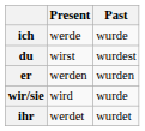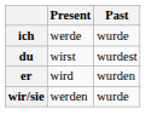 <table class="wikitable">
 <tr>
 <th></th>
 <th>Present</th>
 <th>Past</th>
 </tr>
 <tr>
 <th>ich</th>
 <td>werde</td>
 <td>wurde</td>
 </tr>
 <tr>
 <th>du</th>
 <td>wirst</td>
 <td>wurdest</td>
 </tr>
 <tr>
 <th>er</th>
-<td>werden</td>
+<td>wird</td>
 <td>wurden</td>
 </tr>
 <tr>
 <th>wir/sie</th>
-<td>wird</td>
+<td>werden</td>
 <td>wurde</td>
 </tr>
-<tr>
-<th>ihr</th>
-<td>werdet</td>
-<td>wurdet</td>
-</tr>
 </table>
